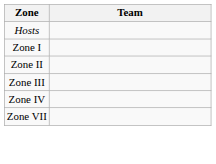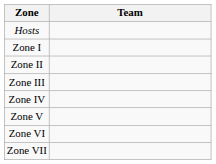 <table class="wikitable">
 <tr>
 <th>Zone</th>
 <th width=230>Team</th>
 </tr>
 <tr>
 <td align=center><em>Hosts</em></td>
 <td></td>
 </tr>
 <tr>
 <td align=center>Zone I</td>
 <td></td>
 </tr>
 <tr>
 <td align=center>Zone II</td>
 <td></td>
 </tr>
 <tr>
 <td align=center>Zone III</td>
 <td></td>
 </tr>
 <tr>
 <td align=center>Zone IV</td>
 <td></td>
 </tr>
 <tr>
+<td align=center>Zone V</td>
+<td></td>
+</tr>
+<tr>
+<td align=center>Zone VI</td>
+<td></td>
+</tr>
+<tr>
 <td align=center>Zone VII</td>
 <td> <em></em><br> <em></em></td>
 </tr>
 </table>
